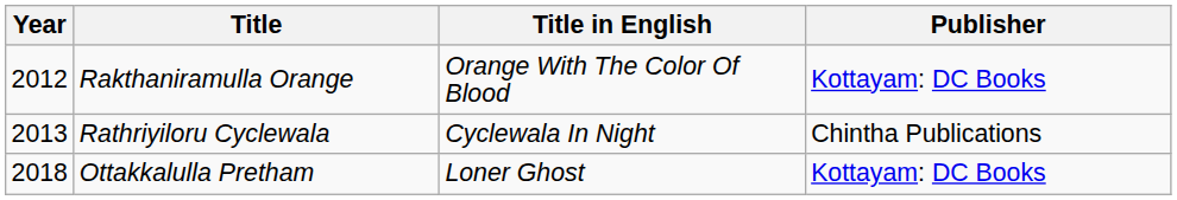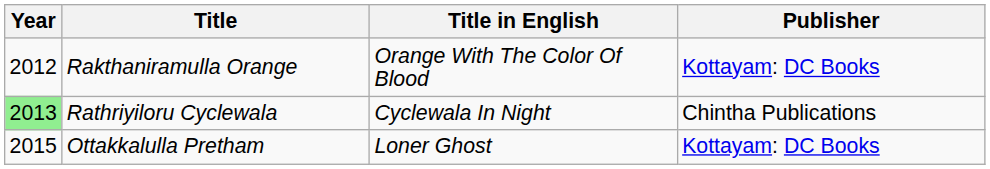 <table class="wikitable sortable">
 <tr>
 <th>Year</th>
 <th ! style=width:14em>Title</th>
 <th ! style=width:14em>Title in English</th>
 <th ! style=width:14em>Publisher</th>
 </tr>
 <tr>
 <td>2012</td>
 <td><em>Rakthaniramulla Orange</em></td>
 <td><em>Orange With The Color Of Blood</em></td>
 <td><a href='#'>Kottayam</a>: <a href='#'>DC Books</a></td>
 </tr>
 <tr>
-<td>2013</td>
+<td style="background: lightgreen;">2013</td>
 <td><em>Rathriyiloru Cyclewala</em></td>
 <td><em>Cyclewala In Night</em></td>
 <td>Chintha Publications</td>
 </tr>
 <tr>
-<td>2018</td>
+<td>2015</td>
 <td><em>Ottakkalulla Pretham</em></td>
 <td><em>Loner Ghost</em></td>
 <td><a href='#'>Kottayam</a>: <a href='#'>DC Books</a></td>
 </tr>
 </table>
